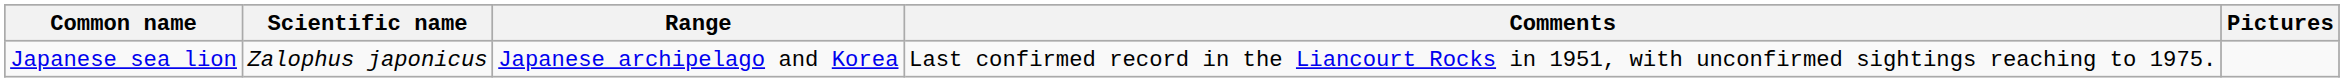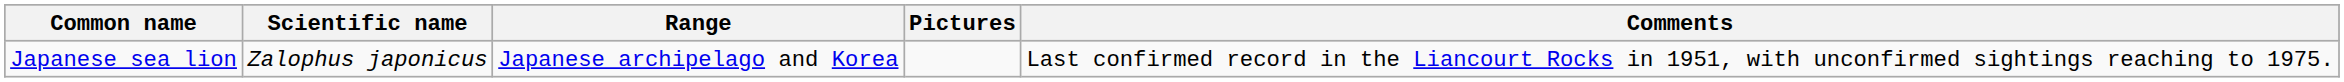 <table class="wikitable">
 <tr>
 <th>Common name</th>
 <th>Scientific name</th>
 <th>Range</th>
+<th class="unsortable">Pictures</th>
 <th class="unsortable">Comments</th>
-<th class="unsortable">Pictures</th>
 </tr>
 <tr>
 <td><a href='#'>Japanese sea lion</a></td>
 <td><em>Zalophus japonicus</em></td>
 <td><a href='#'>Japanese archipelago</a> and <a href='#'>Korea</a></td>
+<td></td>
 <td>Last confirmed record in the <a href='#'>Liancourt Rocks</a> in 1951, with unconfirmed sightings reaching to 1975.</td>
-<td></td>
 </tr>
 </table>
